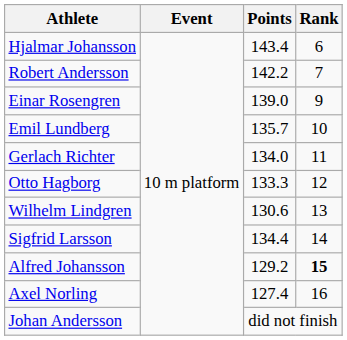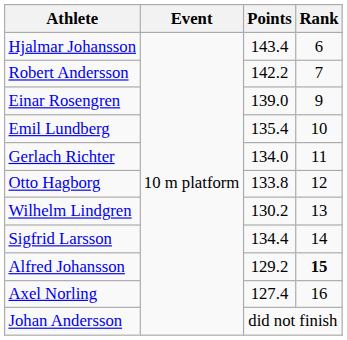 <table class=wikitable style="font-size:90%">
 <tr>
 <th>Athlete</th>
 <th>Event</th>
 <th>Points</th>
 <th>Rank</th>
 </tr>
 <tr>
 <td><a href='#'>Hjalmar Johansson</a></td>
 <td rowspan=11>10 m platform</td>
 <td align="center">143.4</td>
 <td align="center">6</td>
 </tr>
 <tr>
 <td><a href='#'>Robert Andersson</a></td>
 <td align="center">142.2</td>
 <td align="center">7</td>
 </tr>
 <tr>
 <td><a href='#'>Einar Rosengren</a></td>
 <td align="center">139.0</td>
 <td align="center">9</td>
 </tr>
 <tr>
 <td><a href='#'>Emil Lundberg</a></td>
-<td align="center">135.7</td>
+<td align="center">135.4</td>
 <td align="center">10</td>
 </tr>
 <tr>
 <td><a href='#'>Gerlach Richter</a></td>
 <td align="center">134.0</td>
 <td align="center">11</td>
 </tr>
 <tr>
 <td><a href='#'>Otto Hagborg</a></td>
-<td align="center">133.3</td>
+<td align="center">133.8</td>
 <td align="center">12</td>
 </tr>
 <tr>
 <td><a href='#'>Wilhelm Lindgren</a></td>
-<td align="center">130.6</td>
+<td align="center">130.2</td>
 <td align="center">13</td>
 </tr>
 <tr>
 <td><a href='#'>Sigfrid Larsson</a></td>
 <td align="center">134.4</td>
 <td align="center">14</td>
 </tr>
 <tr>
 <td><a href='#'>Alfred Johansson</a></td>
 <td align="center">129.2</td>
 <td align="center"><strong>15</strong></td>
 </tr>
 <tr>
 <td><a href='#'>Axel Norling</a></td>
 <td align="center">127.4</td>
 <td align="center">16</td>
 </tr>
 <tr>
 <td><a href='#'>Johan Andersson</a></td>
 <td align="center" colspan=2>did not finish</td>
 </tr>
 </table>
